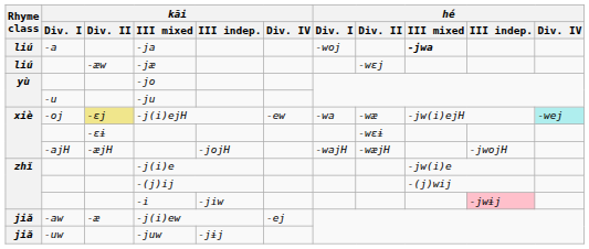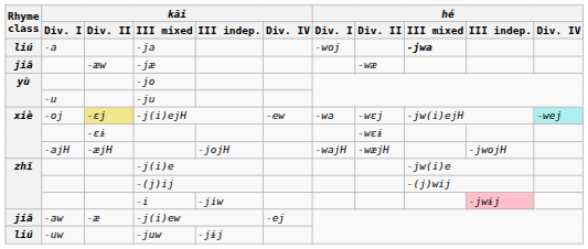 <table class="wikitable" style="margin: 1em auto 1em auto;">
 <tr>
 <th rowspan="2">Rhyme<br>class</th>
 <th colspan="5"> <em>kāi</em></th>
 <th colspan="5"> <em>hé</em></th>
 </tr>
 <tr>
 <th>Div. I</th>
 <th>Div. II</th>
 <th>III mixed</th>
 <th>III indep.</th>
 <th>Div. IV</th>
 <th>Div. I</th>
 <th>Div. II</th>
 <th>III mixed</th>
 <th>III indep.</th>
 <th>Div. IV</th>
 </tr>
 <tr>
 <th> <em>liú</em></th>
 <td> <em>-a</em></td>
 <td></td>
 <td> <em>-ja</em></td>
 <td></td>
 <td></td>
 <td> <em>-woj</em></td>
 <td></td>
 <td><strong> <em>-jwa</em></strong></td>
 <td></td>
 <td></td>
 </tr>
 <tr>
-<th> <em>liú</em></th>
+<th> <em>jiǎ</em></th>
 <td></td>
 <td> <em>-æw</em></td>
 <td> <em>-jæ</em></td>
 <td></td>
 <td></td>
 <td></td>
-<td> <em>-wɛj</em></td>
+<td> <em>-wæ</em></td>
 <td></td>
 <td></td>
 <td></td>
 </tr>
 <tr valign="top">
 <th rowspan="2"> <em>yù</em></th>
 <td></td>
 <td></td>
 <td> <em>-jo</em></td>
 <td></td>
 <td></td>
 </tr>
 <tr>
 <td> <em>-u</em></td>
 <td></td>
 <td> <em>-ju</em></td>
 <td></td>
 <td></td>
 </tr>
 <tr valign="top">
 <th rowspan="3"> <em>xiè</em></th>
 <td> <em>-oj</em></td>
 <td style="background: khaki;"> <em>-ɛj</em></td>
 <td colspan="2"> <em>-j(i)ejH</em></td>
 <td> <em>-ew</em></td>
 <td> <em>-wa</em></td>
-<td> <em>-wæ</em></td>
+<td> <em>-wɛj</em></td>
 <td colspan="2"> <em>-jw(i)ejH</em></td>
 <td style="background: paleturquoise;"> <em>-wej</em></td>
 </tr>
 <tr>
 <td></td>
 <td> <em>-ɛɨ</em></td>
 <td></td>
 <td></td>
 <td></td>
 <td></td>
 <td> <em>-wɛɨ</em></td>
 <td></td>
 <td></td>
 <td></td>
 </tr>
 <tr>
 <td> <em>-ajH</em></td>
 <td> <em>-æjH</em></td>
 <td></td>
 <td> <em>-jojH</em></td>
 <td></td>
 <td> <em>-wajH</em></td>
 <td> <em>-wæjH</em></td>
 <td></td>
 <td> <em>-jwojH</em></td>
 <td></td>
 </tr>
 <tr valign="top">
 <th rowspan="3"> <em>zhǐ</em></th>
 <td></td>
 <td></td>
 <td colspan="2"> <em>-j(i)e</em></td>
 <td></td>
 <td></td>
 <td></td>
 <td colspan="2"> <em>-jw(i)e</em></td>
 <td></td>
 </tr>
 <tr>
 <td></td>
 <td></td>
 <td colspan="2"> <em>-(j)ij</em></td>
 <td></td>
 <td></td>
 <td></td>
 <td colspan="2"> <em>-(j)wij</em></td>
 <td></td>
 </tr>
 <tr>
 <td></td>
 <td></td>
 <td> <em>-i</em></td>
 <td> <em>-jiw</em></td>
 <td></td>
 <td></td>
 <td></td>
 <td></td>
 <td style="background: pink;"> <em>-jwɨj</em></td>
 <td></td>
 </tr>
 <tr>
 <th> <em>jiǎ</em></th>
 <td> <em>-aw</em></td>
 <td> <em>-æ</em></td>
 <td colspan="2"> <em>-j(i)ew</em></td>
 <td> <em>-ej</em></td>
 </tr>
 <tr valign="top">
-<th> <em>jiǎ</em></th>
+<th> <em>liú</em></th>
 <td> <em>-uw</em></td>
 <td></td>
 <td> <em>-juw</em></td>
 <td> <em>-jɨj</em></td>
 <td></td>
 </tr>
 </table>
